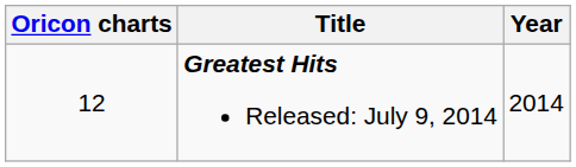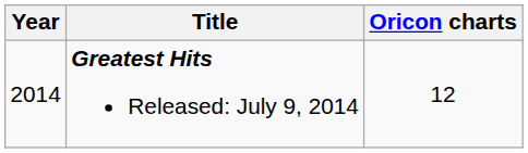 <table class="wikitable">
 <tr>
+<th>Year</th>
+<th>Title</th>
 <th><a href='#'>Oricon</a> charts</th>
-<th>Title</th>
-<th>Year</th>
 </tr>
 <tr>
+<td>2014</td>
+<td><strong><em>Greatest Hits</em></strong><br><ul><li>Released: July 9, 2014</li></ul></td>
 <td align="center">12</td>
-<td><strong><em>Greatest Hits</em></strong><br><ul><li>Released: July 9, 2014</li></ul></td>
-<td>2014</td>
 </tr>
 </table>
